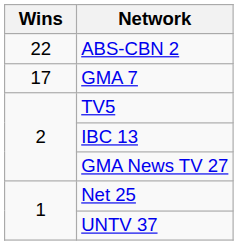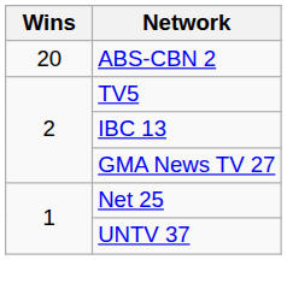 <table class="wikitable sortable">
 <tr>
 <th scope="col" style="width:55px;">Wins</th>
 <th scope="col" style="text-align:center;">Network</th>
 </tr>
 <tr>
-<td scope=row style="text-align:center">22</td>
+<td scope=row style="text-align:center">20</td>
 <td><a href='#'>ABS-CBN 2</a></td>
-</tr>
-<tr>
-<td scope=row style="text-align:center">17</td>
-<td><a href='#'>GMA 7</a></td>
 </tr>
 <tr>
 <td scope=row rowspan="3" style="text-align:center">2</td>
 <td><a href='#'>TV5</a></td>
 </tr>
 <tr>
 <td><a href='#'>IBC 13</a></td>
 </tr>
 <tr>
 <td><a href='#'>GMA News TV 27</a></td>
 </tr>
 <tr>
 <td scope=row rowspan="2" style="text-align:center">1</td>
 <td><a href='#'>Net 25</a></td>
 </tr>
 <tr>
 <td><a href='#'>UNTV 37</a></td>
 </tr>
 </table>
